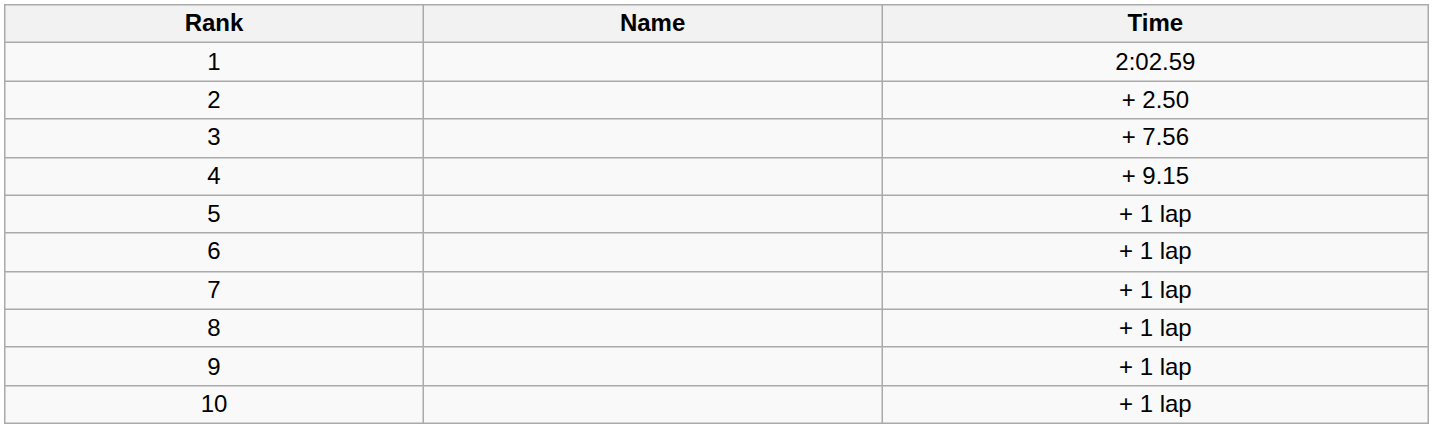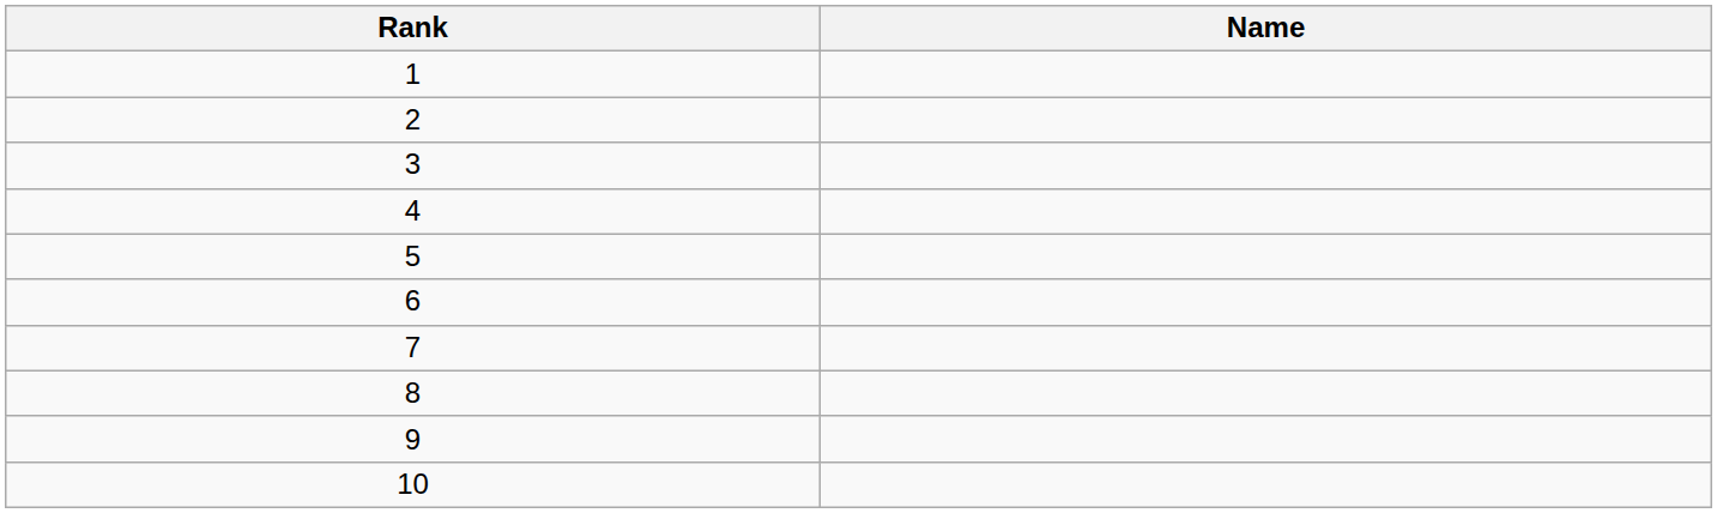 <table class="wikitable" style="text-align:center;" width="60%">
 <tr>
 <th>Rank</th>
 <th>Name</th>
-<th>Time</th>
 </tr>
 <tr>
 <td>1</td>
 <td align=left></td>
-<td>2:02.59</td>
 </tr>
 <tr>
 <td>2</td>
 <td align=left></td>
-<td>+ 2.50</td>
 </tr>
 <tr>
 <td>3</td>
 <td align=left></td>
-<td>+ 7.56</td>
 </tr>
 <tr>
 <td>4</td>
 <td align=left></td>
-<td>+ 9.15</td>
 </tr>
 <tr>
 <td>5</td>
 <td align=left></td>
-<td>+ 1 lap</td>
 </tr>
 <tr>
 <td>6</td>
 <td align=left></td>
-<td>+ 1 lap</td>
 </tr>
 <tr>
 <td>7</td>
 <td align=left></td>
-<td>+ 1 lap</td>
 </tr>
 <tr>
 <td>8</td>
 <td align=left></td>
-<td>+ 1 lap</td>
 </tr>
 <tr>
 <td>9</td>
 <td align=left></td>
-<td>+ 1 lap</td>
 </tr>
 <tr>
 <td>10</td>
 <td align=left></td>
-<td>+ 1 lap</td>
 </tr>
 </table>
